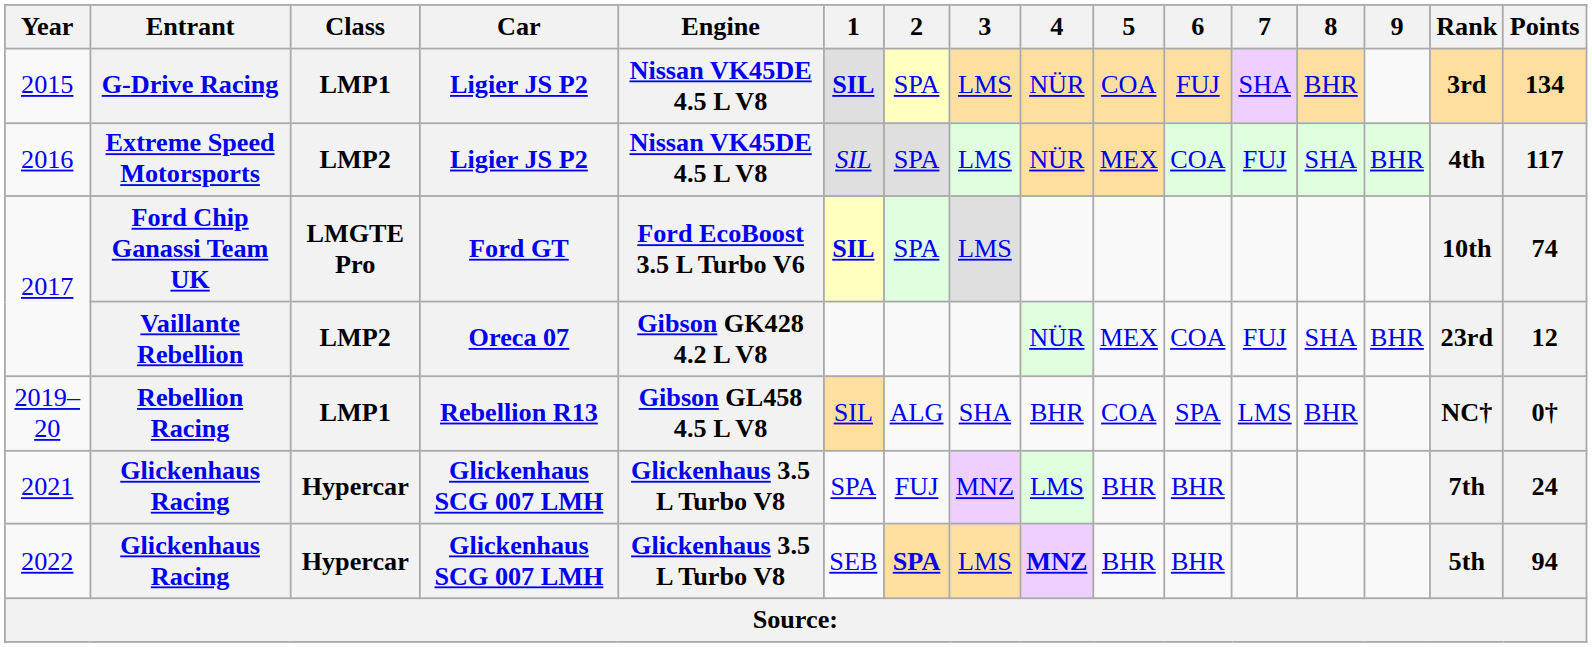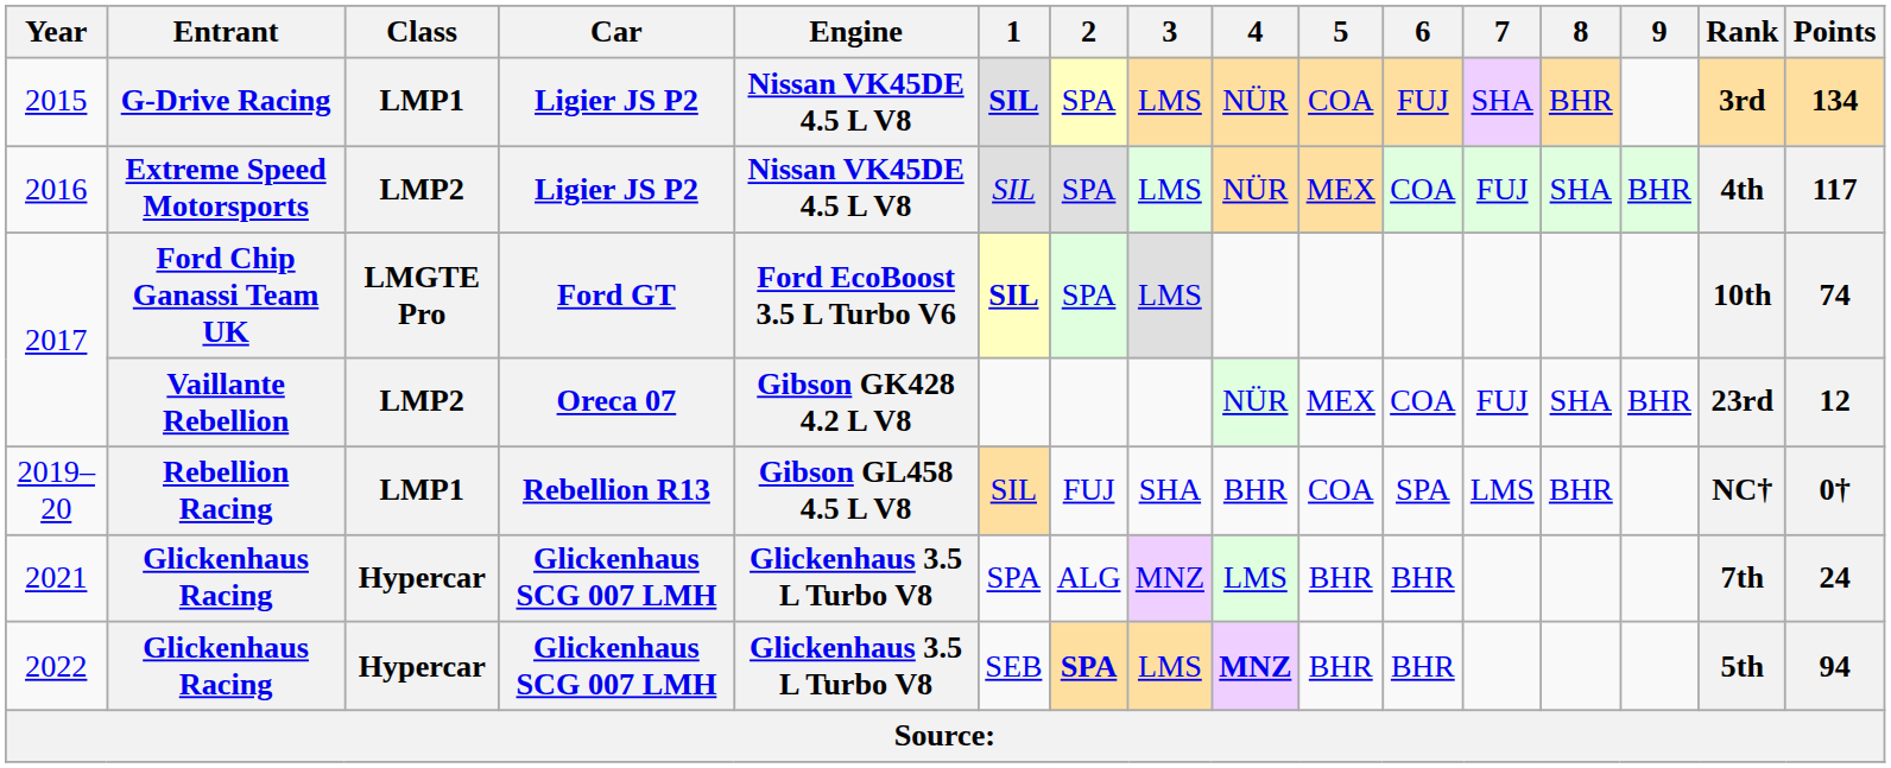 <table class="wikitable" style="text-align:center; font-size:90%">
 <tr>
 <th>Year</th>
 <th>Entrant</th>
 <th>Class</th>
 <th>Car</th>
 <th>Engine</th>
 <th>1</th>
 <th>2</th>
 <th>3</th>
 <th>4</th>
 <th>5</th>
 <th>6</th>
 <th>7</th>
 <th>8</th>
 <th>9</th>
 <th>Rank</th>
 <th>Points</th>
 </tr>
 <tr>
 <td><a href='#'>2015</a></td>
 <th><a href='#'>G-Drive Racing</a></th>
 <th>LMP1</th>
 <th><a href='#'>Ligier JS P2</a></th>
 <th><a href='#'>Nissan VK45DE</a> 4.5 L V8</th>
 <td style="background:#DFDFDF;"><strong><a href='#'>SIL</a></strong><br></td>
 <td style="background:#FFFFBF;"><a href='#'>SPA</a><br></td>
 <td style="background:#FFDF9F;"><a href='#'>LMS</a><br></td>
 <td style="background:#FFDF9F;"><a href='#'>NÜR</a><br></td>
 <td style="background:#FFDF9F;"><a href='#'>COA</a><br></td>
 <td style="background:#FFDF9F;"><a href='#'>FUJ</a><br></td>
 <td style="background:#EFCFFF;"><a href='#'>SHA</a><br></td>
 <td style="background:#FFDF9F;"><a href='#'>BHR</a><br></td>
 <td></td>
 <th style="background:#FFDF9F;">3rd</th>
 <th style="background:#FFDF9F;">134</th>
 </tr>
 <tr>
 <td><a href='#'>2016</a></td>
 <th><a href='#'>Extreme Speed Motorsports</a></th>
 <th>LMP2</th>
 <th><a href='#'>Ligier JS P2</a></th>
 <th><a href='#'>Nissan VK45DE</a> 4.5 L V8</th>
 <td style="background:#DFDFDF;"><em><a href='#'>SIL</a></em><br></td>
 <td style="background:#DFDFDF;"><a href='#'>SPA</a><br></td>
 <td style="background:#DFFFDF;"><a href='#'>LMS</a><br></td>
 <td style="background:#FFDF9F;"><a href='#'>NÜR</a><br></td>
 <td style="background:#FFDF9F;"><a href='#'>MEX</a><br></td>
 <td style="background:#DFFFDF;"><a href='#'>COA</a><br></td>
 <td style="background:#DFFFDF;"><a href='#'>FUJ</a><br></td>
 <td style="background:#DFFFDF;"><a href='#'>SHA</a><br></td>
 <td style="background:#DFFFDF;"><a href='#'>BHR</a><br></td>
 <th>4th</th>
 <th>117</th>
 </tr>
 <tr>
 <td rowspan=2><a href='#'>2017</a></td>
 <th><a href='#'>Ford Chip Ganassi Team UK</a></th>
 <th>LMGTE Pro</th>
 <th><a href='#'>Ford GT</a></th>
 <th><a href='#'>Ford EcoBoost</a> 3.5 L Turbo V6</th>
 <td style="background:#FFFFBF;"><strong><a href='#'>SIL</a></strong><br></td>
 <td style="background:#DFFFDF;"><a href='#'>SPA</a><br></td>
 <td style="background:#DFDFDF;"><a href='#'>LMS</a><br></td>
 <td></td>
 <td></td>
 <td></td>
 <td></td>
 <td></td>
 <td></td>
 <th>10th</th>
 <th>74</th>
 </tr>
 <tr>
 <th><a href='#'>Vaillante Rebellion</a></th>
 <th>LMP2</th>
 <th><a href='#'>Oreca 07</a></th>
 <th><a href='#'>Gibson</a> GK428 4.2 L V8</th>
 <td></td>
 <td></td>
 <td></td>
 <td style="background:#DFFFDF;"><a href='#'>NÜR</a><br></td>
 <td><a href='#'>MEX</a></td>
 <td><a href='#'>COA</a></td>
 <td><a href='#'>FUJ</a></td>
 <td><a href='#'>SHA</a></td>
 <td><a href='#'>BHR</a></td>
 <th>23rd</th>
 <th>12</th>
 </tr>
 <tr>
 <td><a href='#'>2019–20</a></td>
 <th><a href='#'>Rebellion Racing</a></th>
 <th>LMP1</th>
 <th><a href='#'>Rebellion R13</a></th>
 <th><a href='#'>Gibson</a> GL458 4.5 L V8</th>
 <td style="background:#FFDF9F;"><a href='#'>SIL</a><br></td>
-<td><a href='#'>ALG</a></td>
+<td><a href='#'>FUJ</a></td>
 <td><a href='#'>SHA</a></td>
 <td><a href='#'>BHR</a></td>
 <td><a href='#'>COA</a></td>
 <td><a href='#'>SPA</a></td>
 <td><a href='#'>LMS</a></td>
 <td><a href='#'>BHR</a></td>
 <td></td>
 <th>NC†</th>
 <th>0†</th>
 </tr>
 <tr>
 <td><a href='#'>2021</a></td>
 <th><a href='#'>Glickenhaus Racing</a></th>
 <th>Hypercar</th>
 <th><a href='#'>Glickenhaus SCG 007 LMH</a></th>
 <th><a href='#'>Glickenhaus</a> 3.5 L Turbo V8</th>
 <td><a href='#'>SPA</a></td>
-<td><a href='#'>FUJ</a></td>
+<td><a href='#'>ALG</a></td>
 <td style="background:#EFCFFF;"><a href='#'>MNZ</a><br></td>
 <td style="background:#DFFFDF;"><a href='#'>LMS</a><br></td>
 <td><a href='#'>BHR</a></td>
 <td><a href='#'>BHR</a></td>
 <td></td>
 <td></td>
 <td></td>
 <th>7th</th>
 <th>24</th>
 </tr>
 <tr>
 <td><a href='#'>2022</a></td>
 <th><a href='#'>Glickenhaus Racing</a></th>
 <th>Hypercar</th>
 <th><a href='#'>Glickenhaus SCG 007 LMH</a></th>
 <th><a href='#'>Glickenhaus</a> 3.5 L Turbo V8</th>
 <td><a href='#'>SEB</a></td>
 <td style="background:#FFDF9F;"><strong><a href='#'>SPA</a></strong><br></td>
 <td style="background:#FFDF9F;"><a href='#'>LMS</a><br></td>
 <td style="background:#EFCFFF;"><strong><a href='#'>MNZ</a></strong><br></td>
 <td><a href='#'>BHR</a></td>
 <td><a href='#'>BHR</a></td>
 <td></td>
 <td></td>
 <td></td>
 <th>5th</th>
 <th>94</th>
 </tr>
 <tr>
 <th colspan="16">Source:</th>
 </tr>
 </table>
